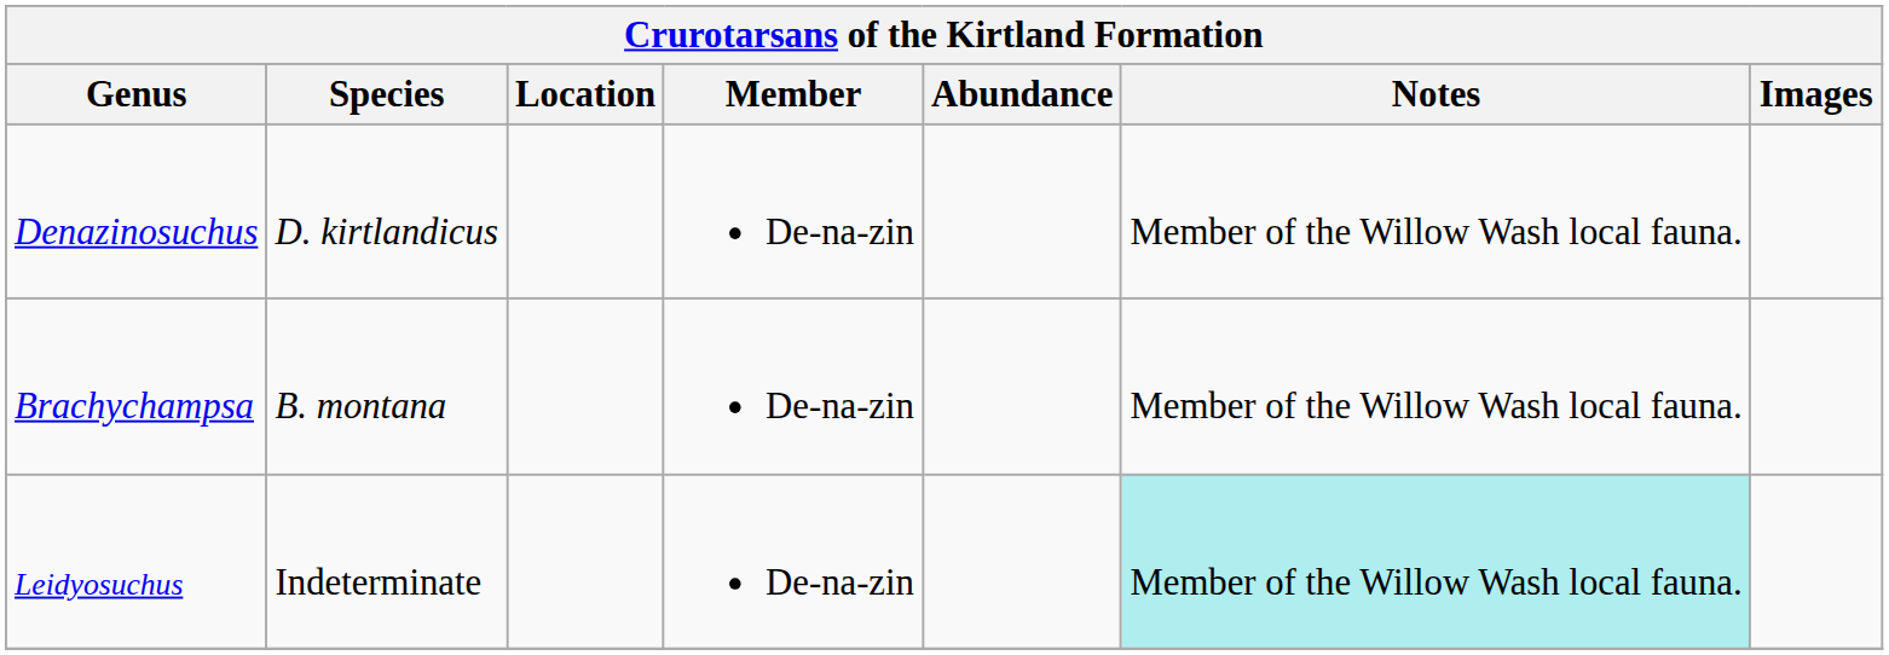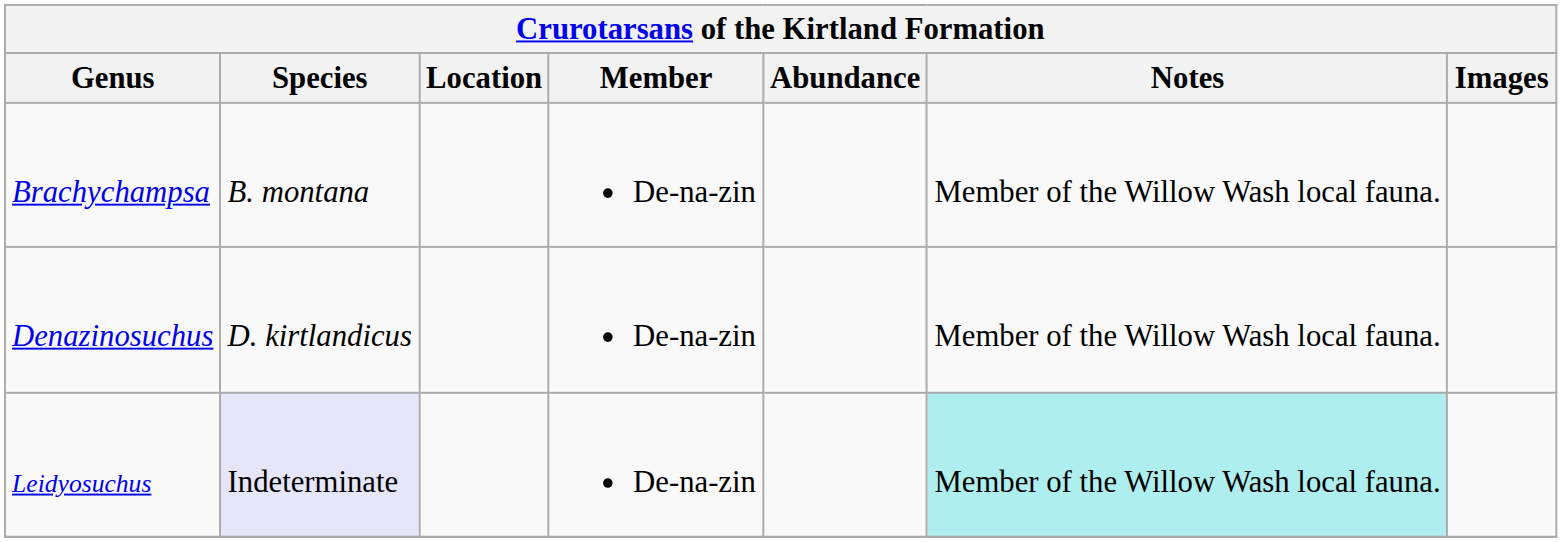 <table class="wikitable" align="center">
 <tr>
 <th colspan="7" align="center"><strong><a href='#'>Crurotarsans</a> of the Kirtland Formation</strong></th>
 </tr>
 <tr>
 <th>Genus</th>
 <th>Species</th>
 <th>Location</th>
 <th>Member</th>
 <th>Abundance</th>
 <th>Notes</th>
 <th>Images</th>
 </tr>
 <tr>
+<td><br><em><a href='#'>Brachychampsa</a></em></td>
+<td><br><em>B. montana</em></td>
+<td></td>
+<td><br><ul><li>De-na-zin</li></ul></td>
+<td></td>
+<td><br>Member of the Willow Wash local fauna.</td>
+<td><br></td>
+</tr>
+<tr>
 <td><br><em><a href='#'>Denazinosuchus</a></em></td>
 <td><br><em>D. kirtlandicus</em></td>
 <td></td>
 <td><br><ul><li>De-na-zin</li></ul></td>
 <td></td>
 <td><br>Member of the Willow Wash local fauna.</td>
 <td></td>
 </tr>
 <tr>
-<td><br><em><a href='#'>Brachychampsa</a></em></td>
-<td><br><em>B. montana</em></td>
-<td></td>
-<td><br><ul><li>De-na-zin</li></ul></td>
-<td></td>
-<td><br>Member of the Willow Wash local fauna.</td>
-<td><br></td>
-</tr>
-<tr>
 <td><br><small><em><a href='#'>Leidyosuchus</a></em></small></td>
-<td><br>Indeterminate</td>
+<td style="background: lavender;"><br>Indeterminate</td>
 <td></td>
 <td><br><ul><li>De-na-zin</li></ul></td>
 <td></td>
 <td style="background: paleturquoise;"><br>Member of the Willow Wash local fauna.</td>
 <td></td>
 </tr>
 <tr>
 </tr>
 </table>
